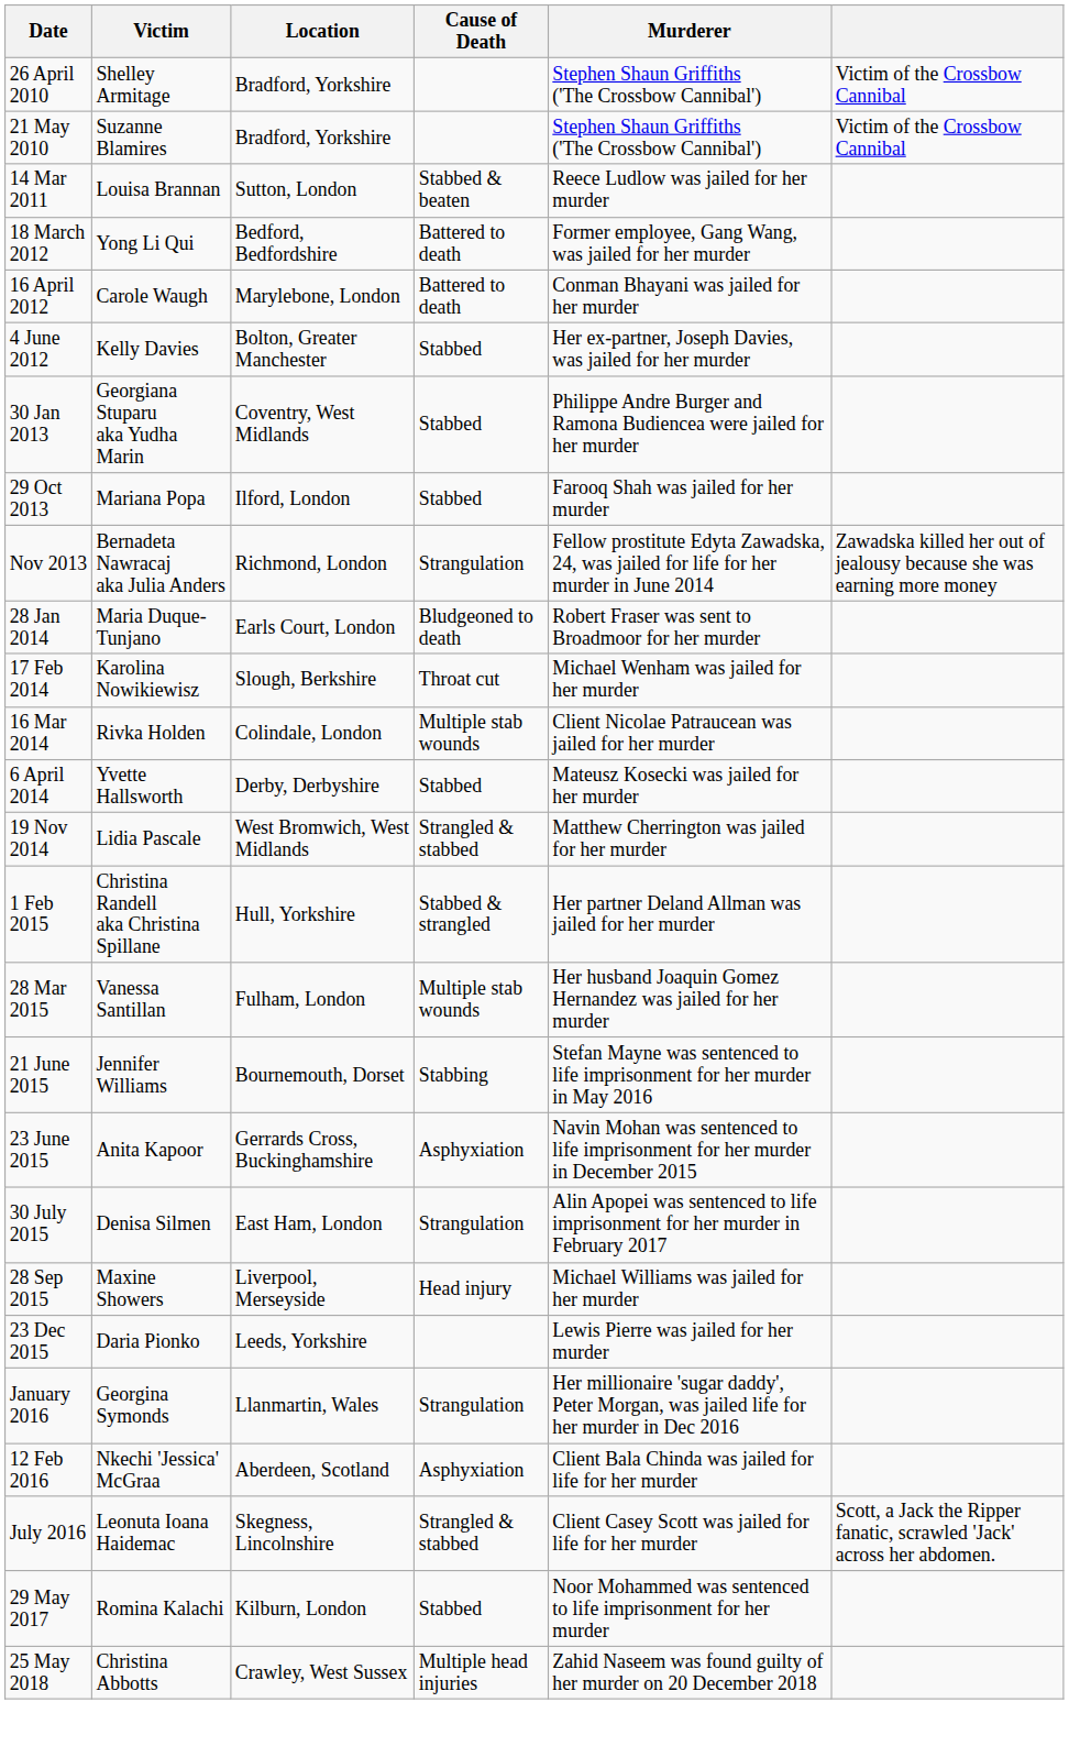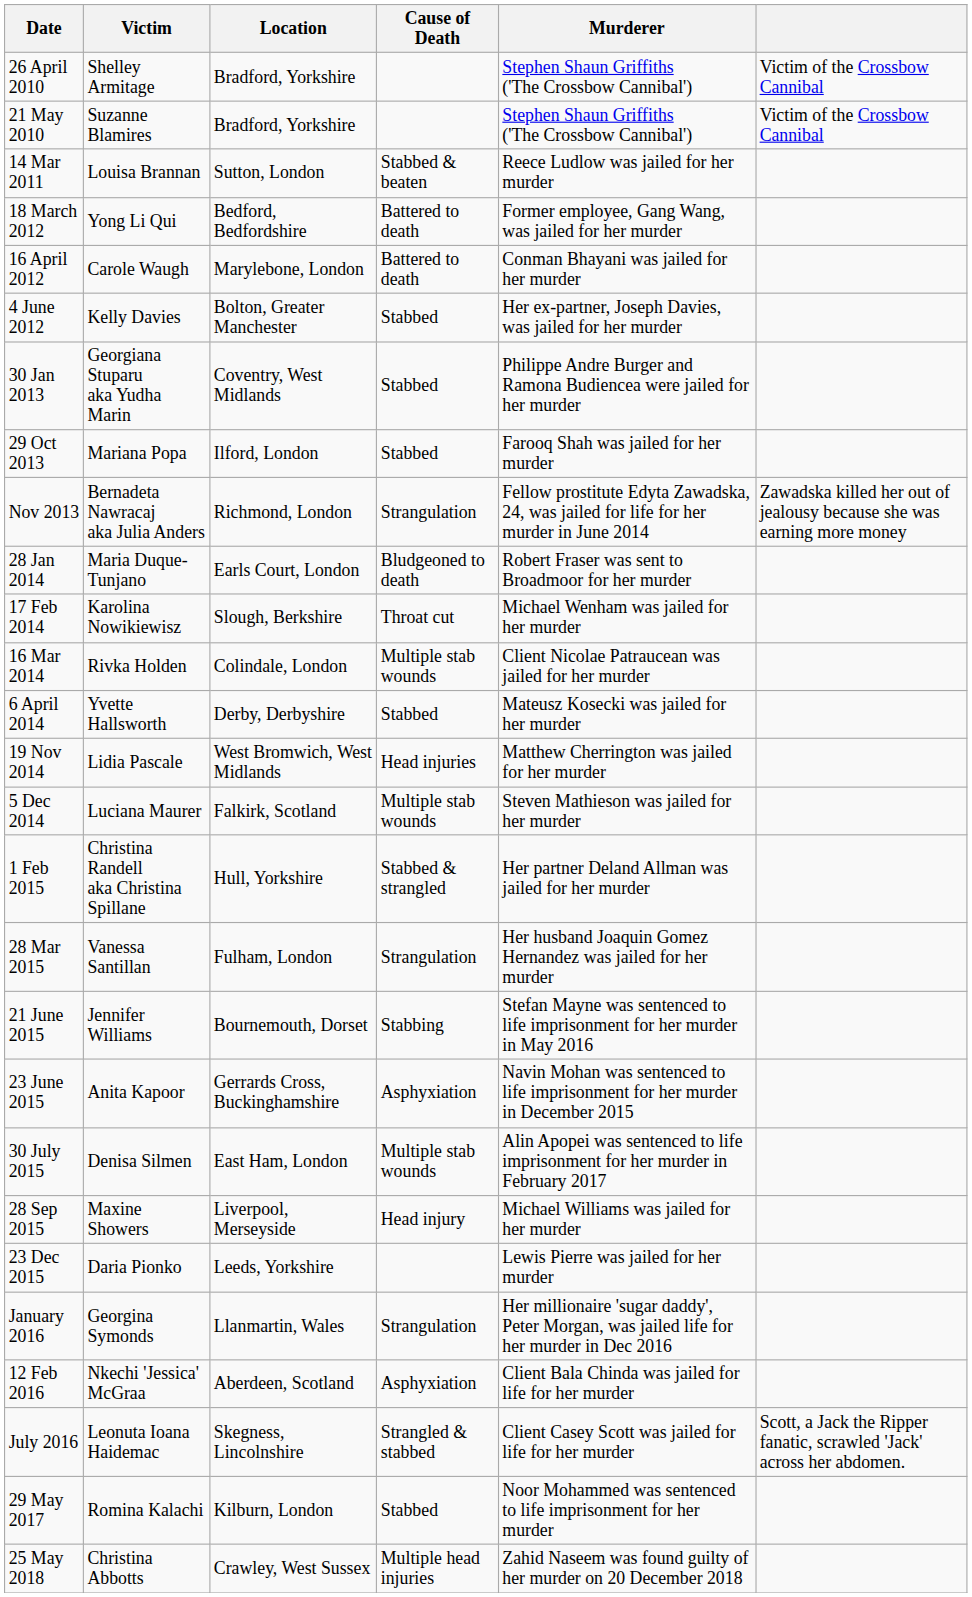 <table class="wikitable">
 <tr>
 <th>Date</th>
 <th>Victim</th>
 <th>Location</th>
 <th>Cause of Death</th>
 <th>Murderer</th>
 <th></th>
 </tr>
 <tr>
 <td>26 April 2010</td>
 <td>Shelley Armitage</td>
 <td>Bradford, Yorkshire</td>
 <td></td>
 <td><a href='#'>Stephen Shaun Griffiths</a> <br>('The Crossbow Cannibal')</td>
 <td>Victim of the <a href='#'>Crossbow Cannibal</a></td>
 </tr>
 <tr>
 <td>21 May 2010</td>
 <td>Suzanne Blamires</td>
 <td>Bradford, Yorkshire</td>
 <td></td>
 <td><a href='#'>Stephen Shaun Griffiths</a> <br>('The Crossbow Cannibal')</td>
 <td>Victim of the <a href='#'>Crossbow Cannibal</a></td>
 </tr>
 <tr>
 <td>14 Mar 2011</td>
 <td>Louisa Brannan</td>
 <td>Sutton, London</td>
 <td>Stabbed & beaten</td>
 <td>Reece Ludlow was jailed for her murder</td>
 <td></td>
 </tr>
 <tr>
 <td>18 March 2012</td>
 <td>Yong Li Qui</td>
 <td>Bedford, Bedfordshire</td>
 <td>Battered to death</td>
 <td>Former employee, Gang Wang, was jailed for her murder</td>
 <td></td>
 </tr>
 <tr>
 <td>16 April 2012</td>
 <td>Carole Waugh</td>
 <td>Marylebone, London</td>
 <td>Battered to death</td>
 <td>Conman Bhayani was jailed for her murder</td>
 <td></td>
 </tr>
 <tr>
 <td>4 June 2012</td>
 <td>Kelly Davies</td>
 <td>Bolton, Greater Manchester</td>
 <td>Stabbed</td>
 <td>Her ex-partner, Joseph Davies, was jailed for her murder</td>
 <td></td>
 </tr>
 <tr>
 <td>30 Jan 2013</td>
 <td>Georgiana Stuparu<br>aka Yudha Marin</td>
 <td>Coventry, West Midlands</td>
 <td>Stabbed</td>
 <td>Philippe Andre Burger and Ramona Budiencea were jailed for her murder</td>
 <td></td>
 </tr>
 <tr>
 <td>29 Oct 2013</td>
 <td>Mariana Popa</td>
 <td>Ilford, London</td>
 <td>Stabbed</td>
 <td>Farooq Shah  was jailed for her murder</td>
 <td></td>
 </tr>
 <tr>
 <td>Nov 2013</td>
 <td>Bernadeta Nawracaj<br>aka Julia Anders</td>
 <td>Richmond, London</td>
 <td>Strangulation</td>
 <td>Fellow prostitute Edyta Zawadska, 24, was jailed for life for her murder in June 2014</td>
 <td>Zawadska killed her out of jealousy because she was earning more money</td>
 </tr>
 <tr>
 <td>28 Jan 2014</td>
 <td>Maria Duque-Tunjano</td>
 <td>Earls  Court, London</td>
 <td>Bludgeoned to death</td>
 <td>Robert Fraser  was sent to Broadmoor for her murder</td>
 <td></td>
 </tr>
 <tr>
 <td>17 Feb 2014</td>
 <td>Karolina Nowikiewisz</td>
 <td>Slough, Berkshire</td>
 <td>Throat cut</td>
 <td>Michael Wenham was jailed for her murder</td>
 <td></td>
 </tr>
 <tr>
 <td>16 Mar 2014</td>
 <td>Rivka Holden</td>
 <td>Colindale, London</td>
 <td>Multiple stab wounds</td>
 <td>Client Nicolae Patraucean was jailed for her murder</td>
 <td></td>
 </tr>
 <tr>
 <td>6 April 2014</td>
 <td>Yvette Hallsworth</td>
 <td>Derby, Derbyshire</td>
 <td>Stabbed</td>
 <td>Mateusz Kosecki was jailed for her murder</td>
 <td></td>
 </tr>
 <tr>
 <td>19 Nov 2014</td>
 <td>Lidia Pascale</td>
 <td>West Bromwich, West Midlands</td>
-<td>Strangled & stabbed</td>
+<td>Head injuries</td>
 <td>Matthew Cherrington was jailed for her murder</td>
+<td></td>
+</tr>
+<tr>
+<td>5 Dec 2014</td>
+<td>Luciana Maurer</td>
+<td>Falkirk, Scotland</td>
+<td>Multiple stab wounds</td>
+<td>Steven Mathieson was jailed for her murder</td>
 <td></td>
 </tr>
 <tr>
 <td>1 Feb 2015</td>
 <td>Christina Randell<br>aka Christina Spillane</td>
 <td>Hull, Yorkshire</td>
 <td>Stabbed & strangled</td>
 <td>Her partner Deland Allman was jailed for her murder</td>
 <td></td>
 </tr>
 <tr>
 <td>28 Mar 2015</td>
 <td>Vanessa Santillan</td>
 <td>Fulham, London</td>
-<td>Multiple stab wounds</td>
+<td>Strangulation</td>
 <td>Her husband Joaquin Gomez Hernandez was jailed for her murder</td>
 <td></td>
 </tr>
 <tr>
 <td>21 June 2015</td>
 <td>Jennifer Williams</td>
 <td>Bournemouth, Dorset</td>
 <td>Stabbing</td>
 <td>Stefan Mayne was sentenced to life imprisonment for her murder in May 2016</td>
 <td></td>
 </tr>
 <tr>
 <td>23 June 2015</td>
 <td>Anita Kapoor</td>
 <td>Gerrards Cross, Buckinghamshire</td>
 <td>Asphyxiation</td>
 <td>Navin Mohan was sentenced to life imprisonment for her murder in December 2015</td>
 <td></td>
 </tr>
 <tr>
 <td>30 July 2015</td>
 <td>Denisa Silmen</td>
 <td>East Ham, London</td>
-<td>Strangulation</td>
+<td>Multiple stab wounds</td>
 <td>Alin Apopei was sentenced to life imprisonment for her murder in February 2017</td>
 <td></td>
 </tr>
 <tr>
 <td>28 Sep 2015</td>
 <td>Maxine Showers</td>
 <td>Liverpool, Merseyside</td>
 <td>Head injury</td>
 <td>Michael Williams was jailed for her murder</td>
 <td></td>
 </tr>
 <tr>
 <td>23 Dec 2015</td>
 <td>Daria Pionko</td>
 <td>Leeds, Yorkshire</td>
 <td></td>
 <td>Lewis Pierre was jailed for her murder</td>
 <td></td>
 </tr>
 <tr>
 <td>January 2016</td>
 <td>Georgina Symonds</td>
 <td>Llanmartin, Wales</td>
 <td>Strangulation</td>
 <td>Her millionaire 'sugar daddy', Peter Morgan, was jailed life for her murder in Dec 2016 </td>
 <td></td>
 </tr>
 <tr>
 <td>12 Feb 2016</td>
 <td>Nkechi 'Jessica' McGraa</td>
 <td>Aberdeen, Scotland</td>
 <td>Asphyxiation</td>
 <td>Client Bala Chinda was jailed for life for her murder</td>
 <td></td>
 </tr>
 <tr>
 <td>July 2016</td>
 <td>Leonuta Ioana Haidemac</td>
 <td>Skegness, Lincolnshire</td>
 <td>Strangled & stabbed</td>
 <td>Client Casey Scott was jailed for life for her murder</td>
 <td>Scott, a Jack the Ripper fanatic, scrawled 'Jack' across her abdomen.</td>
 </tr>
 <tr>
 <td>29 May 2017</td>
 <td>Romina Kalachi</td>
 <td>Kilburn, London</td>
 <td>Stabbed</td>
 <td>Noor Mohammed was sentenced to life imprisonment for her murder</td>
 <td></td>
 </tr>
 <tr>
 <td>25 May 2018</td>
 <td>Christina Abbotts</td>
 <td>Crawley, West Sussex</td>
 <td>Multiple head injuries</td>
 <td>Zahid Naseem was found guilty of her murder on 20 December 2018</td>
 <td></td>
 </tr>
 </table>
